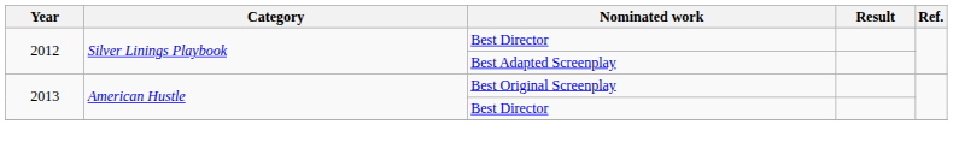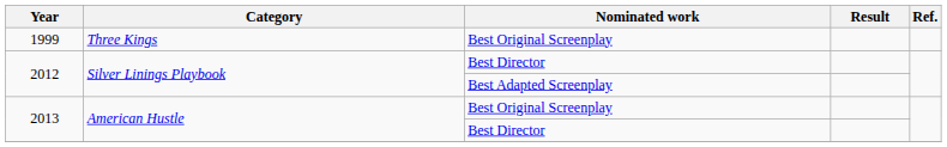 <table class=wikitable>
 <tr>
 <th scope="col" style="width:5em;">Year</th>
 <th scope="col" style="width:26em;">Category</th>
 <th scope="col" style="width:25em;">Nominated work</th>
 <th scope="col" style="width:5em;">Result</th>
 <th>Ref.</th>
+</tr>
+<tr>
+<td style="text-align:center;">1999</td>
+<td><em><a href='#'>Three Kings</a></em></td>
+<td><a href='#'>Best Original Screenplay</a></td>
+<td></td>
+<td></td>
 </tr>
 <tr>
 <td style="text-align:center;", rowspan=2>2012</td>
 <td rowspan=2><em><a href='#'>Silver Linings Playbook</a></em></td>
 <td><a href='#'>Best Director</a></td>
 <td></td>
 <td rowspan=2></td>
 </tr>
 <tr>
 <td><a href='#'>Best Adapted Screenplay</a></td>
 <td></td>
 </tr>
 <tr>
 <td style="text-align:center;", rowspan=2>2013</td>
 <td rowspan=2><em><a href='#'>American Hustle</a></em></td>
 <td><a href='#'>Best Original Screenplay</a></td>
 <td></td>
 <td rowspan=2></td>
 </tr>
 <tr>
 <td><a href='#'>Best Director</a></td>
 <td></td>
 </tr>
 <tr>
 </tr>
 </table>
